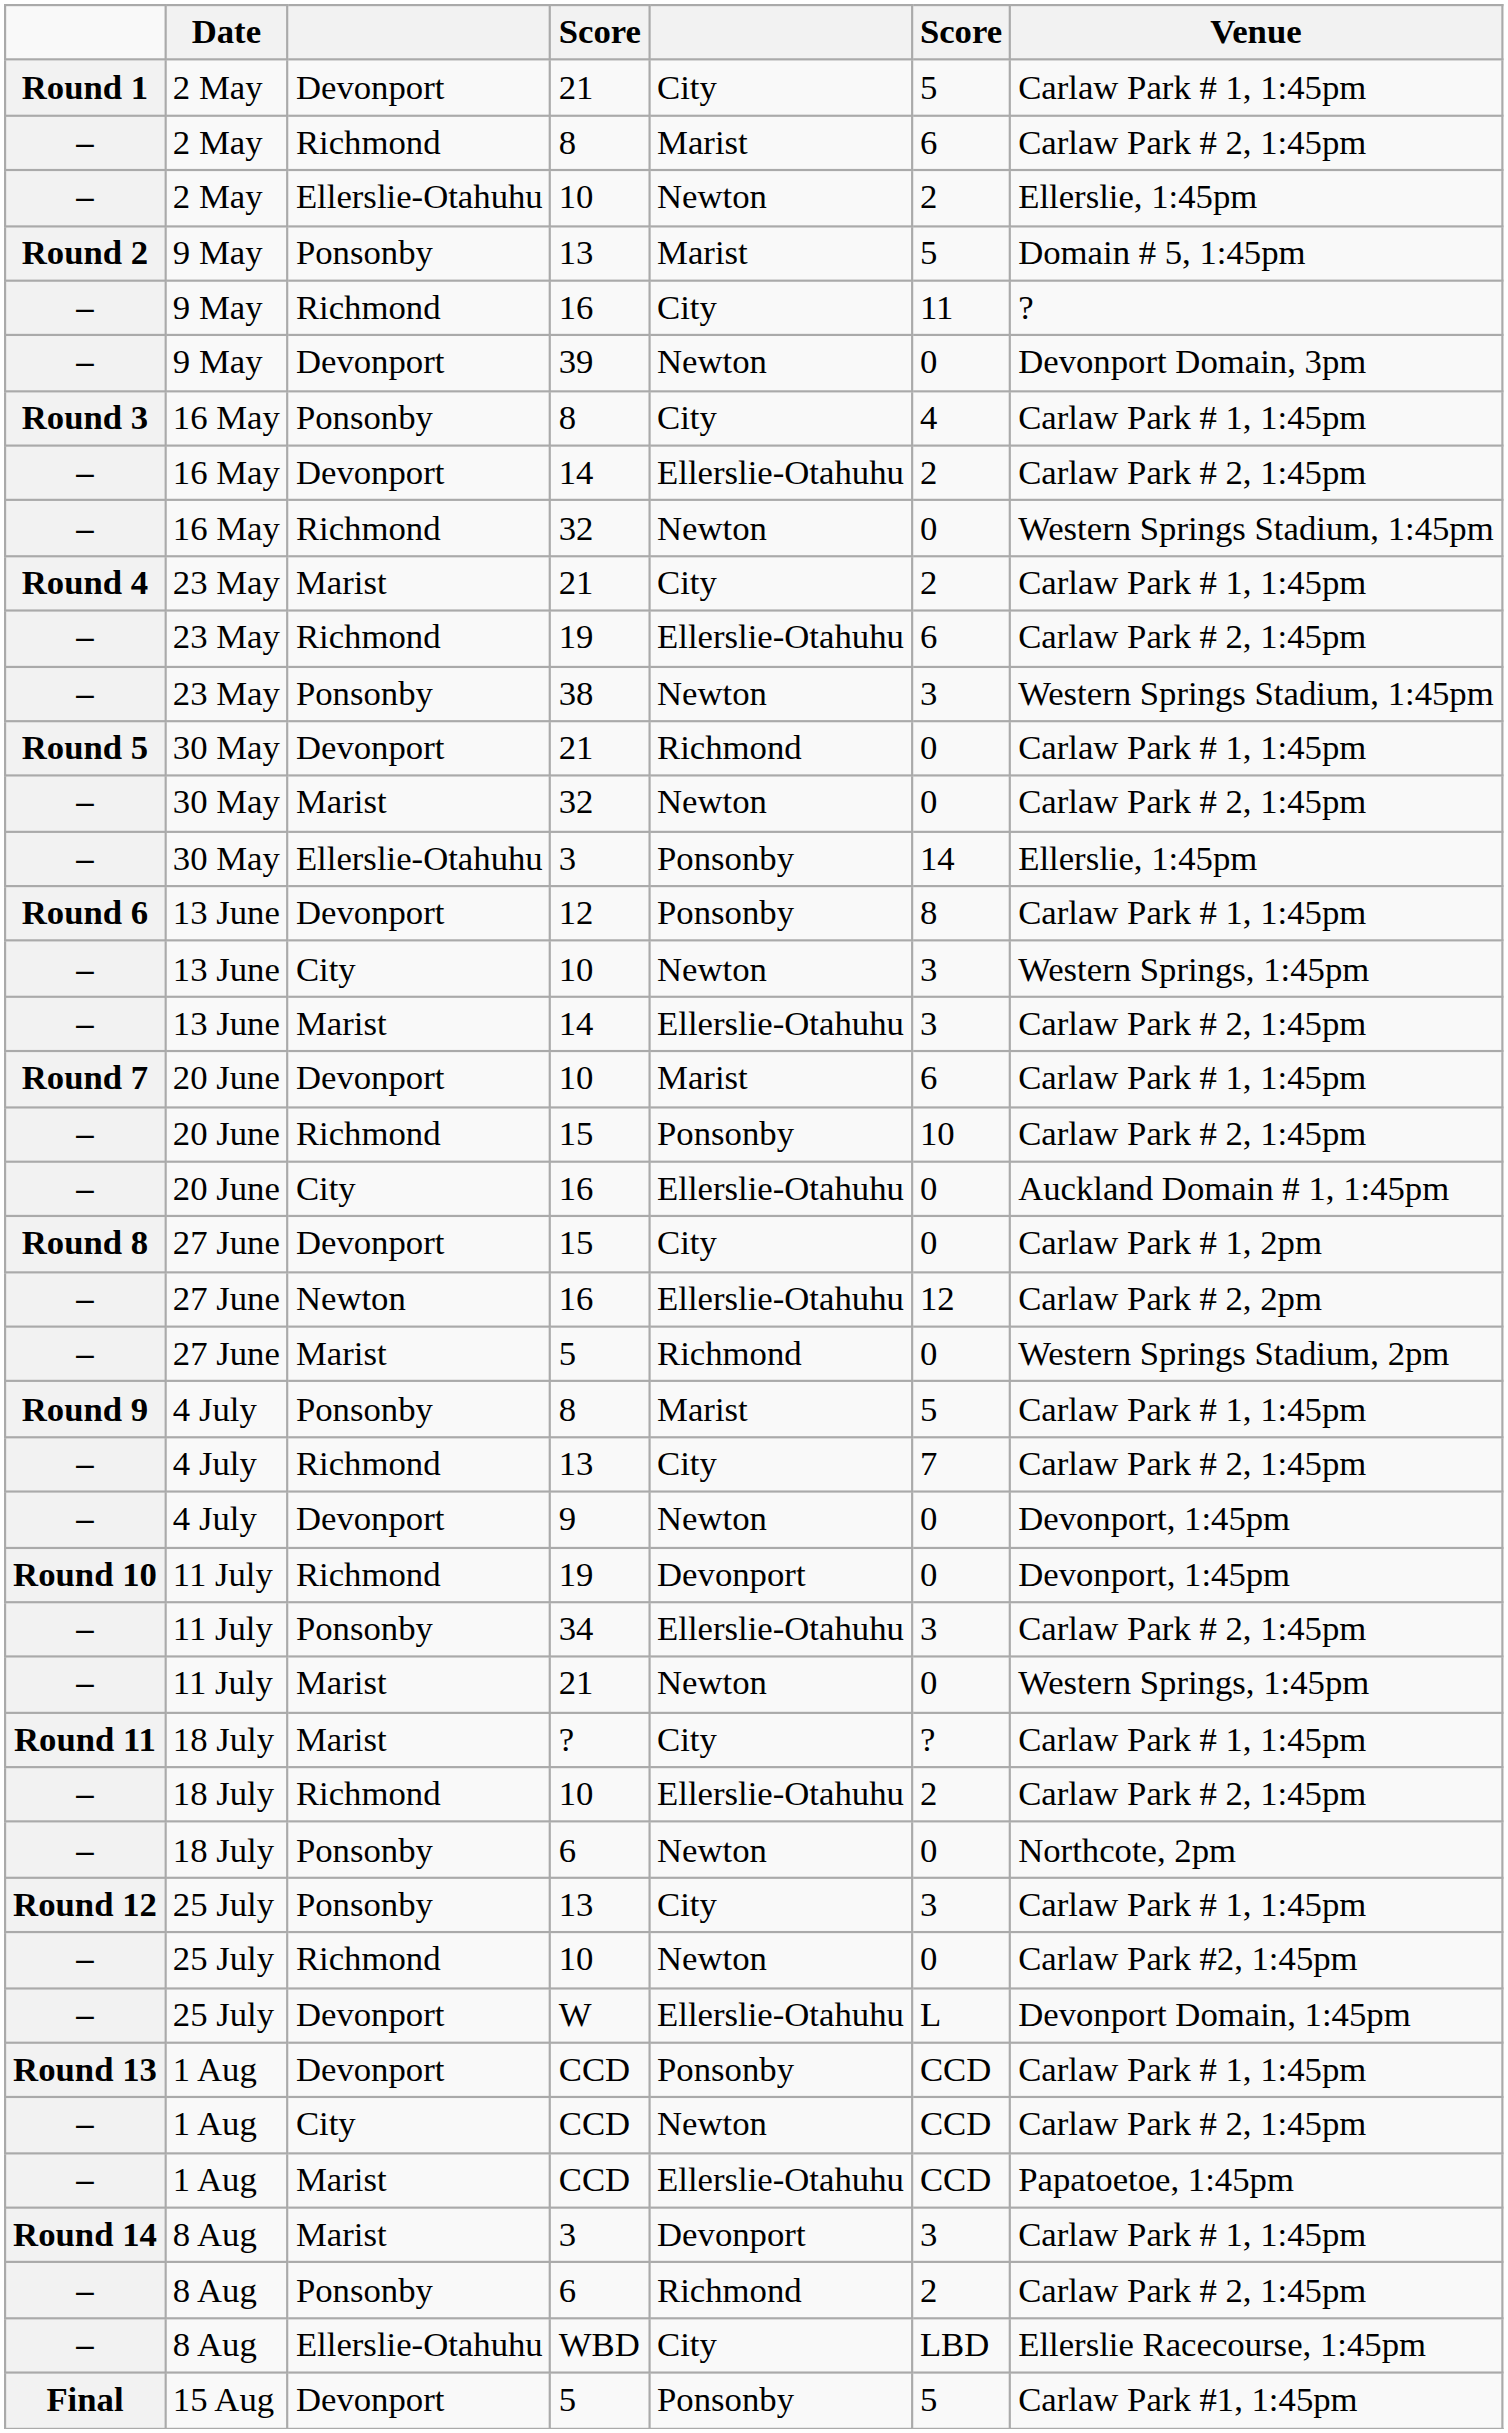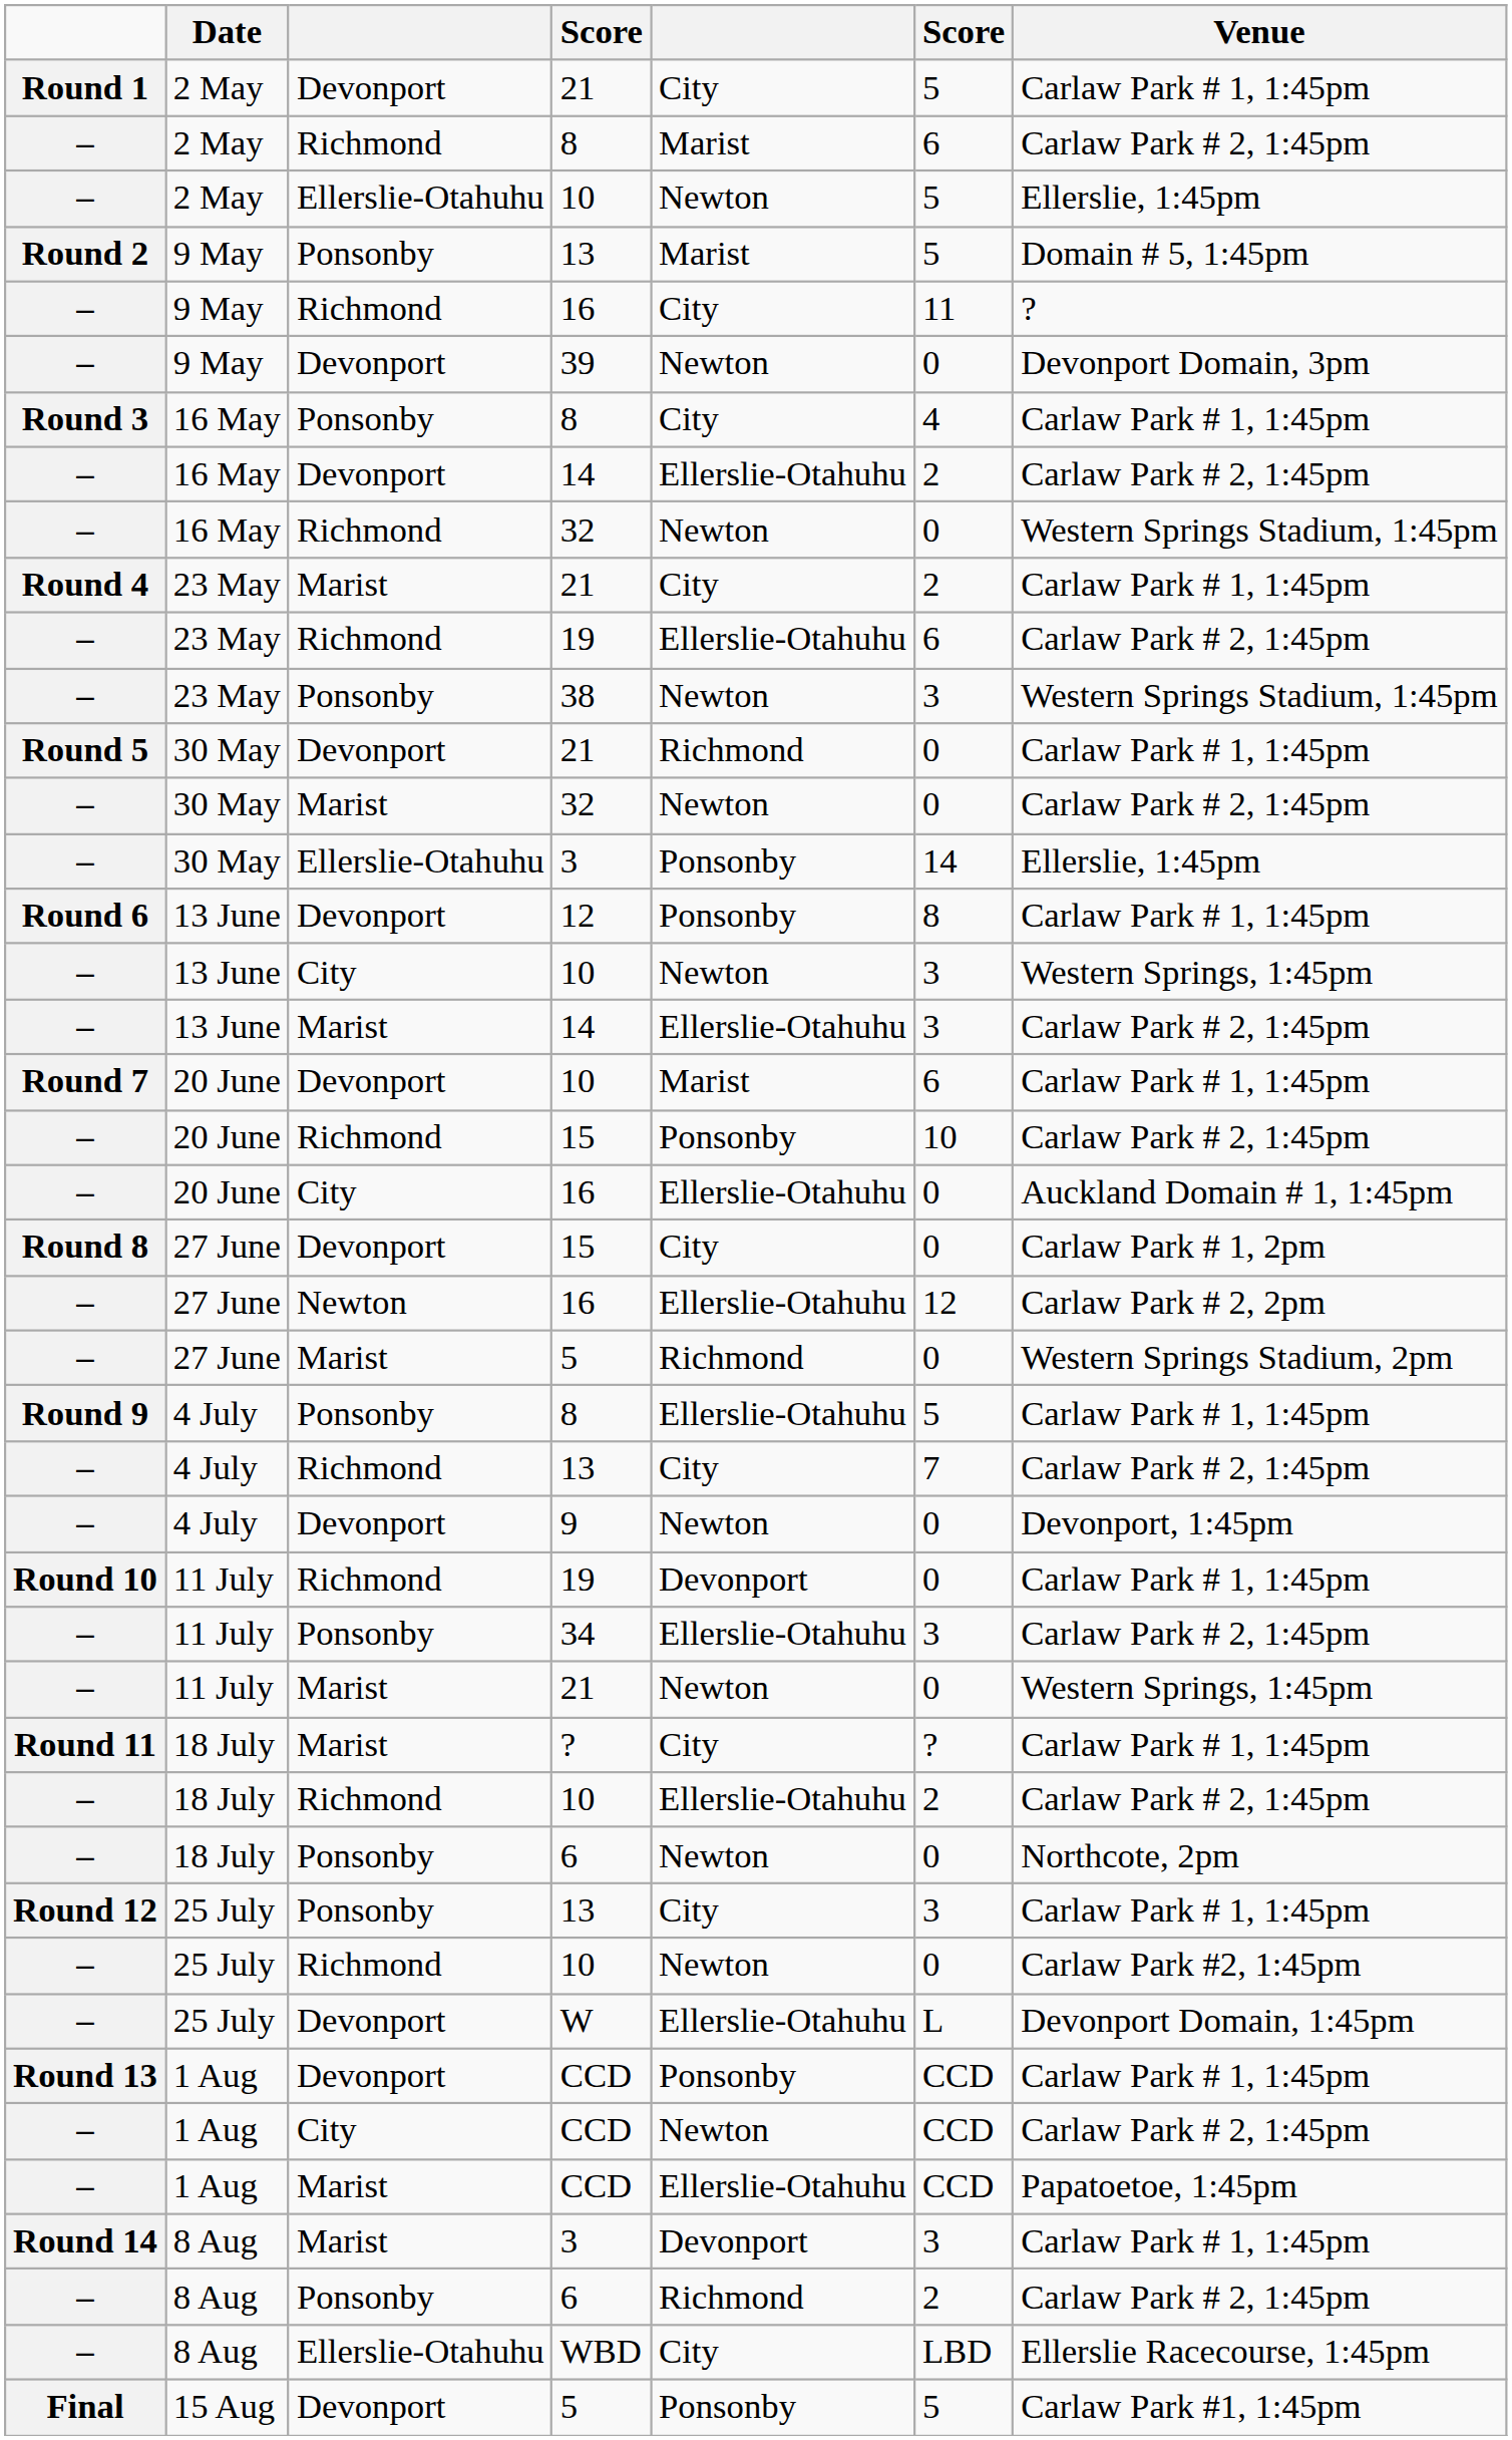 <table class="wikitable mw-collapsible">
 <tr>
 <td></td>
 <th scope="col">Date</th>
 <th scope="col"></th>
 <th scope="col">Score</th>
 <th scope="col"></th>
 <th scope="col">Score</th>
 <th scope="col">Venue</th>
 </tr>
 <tr>
 <th scope="row">Round 1</th>
 <td>2 May</td>
 <td>Devonport</td>
 <td>21</td>
 <td>City</td>
 <td>5</td>
 <td>Carlaw Park # 1, 1:45pm</td>
 </tr>
 <tr>
 <th scope="row">–</th>
 <td>2 May</td>
 <td>Richmond</td>
 <td>8</td>
 <td>Marist</td>
 <td>6</td>
 <td>Carlaw Park # 2, 1:45pm</td>
 </tr>
 <tr>
 <th scope="row">–</th>
 <td>2 May</td>
 <td>Ellerslie-Otahuhu</td>
 <td>10</td>
 <td>Newton</td>
-<td>2</td>
+<td>5</td>
 <td>Ellerslie, 1:45pm</td>
 </tr>
 <tr>
 <th scope="row">Round 2</th>
 <td>9 May</td>
 <td>Ponsonby</td>
 <td>13</td>
 <td>Marist</td>
 <td>5</td>
 <td>Domain # 5, 1:45pm</td>
 </tr>
 <tr>
 <th scope="row">–</th>
 <td>9 May</td>
 <td>Richmond</td>
 <td>16</td>
 <td>City</td>
 <td>11</td>
 <td>?</td>
 </tr>
 <tr>
 <th scope="row">–</th>
 <td>9 May</td>
 <td>Devonport</td>
 <td>39</td>
 <td>Newton</td>
 <td>0</td>
 <td>Devonport Domain, 3pm</td>
 </tr>
 <tr>
 <th scope="row">Round 3</th>
 <td>16 May</td>
 <td>Ponsonby</td>
 <td>8</td>
 <td>City</td>
 <td>4</td>
 <td>Carlaw Park # 1, 1:45pm</td>
 </tr>
 <tr>
 <th scope="row">–</th>
 <td>16 May</td>
 <td>Devonport</td>
 <td>14</td>
 <td>Ellerslie-Otahuhu</td>
 <td>2</td>
 <td>Carlaw Park # 2, 1:45pm</td>
 </tr>
 <tr>
 <th scope="row">–</th>
 <td>16 May</td>
 <td>Richmond</td>
 <td>32</td>
 <td>Newton</td>
 <td>0</td>
 <td>Western Springs Stadium, 1:45pm</td>
 </tr>
 <tr>
 <th scope="row">Round 4</th>
 <td>23 May</td>
 <td>Marist</td>
 <td>21</td>
 <td>City</td>
 <td>2</td>
 <td>Carlaw Park # 1, 1:45pm</td>
 </tr>
 <tr>
 <th scope="row">–</th>
 <td>23 May</td>
 <td>Richmond</td>
 <td>19</td>
 <td>Ellerslie-Otahuhu</td>
 <td>6</td>
 <td>Carlaw Park # 2, 1:45pm</td>
 </tr>
 <tr>
 <th scope="row">–</th>
 <td>23 May</td>
 <td>Ponsonby</td>
 <td>38</td>
 <td>Newton</td>
 <td>3</td>
 <td>Western Springs Stadium, 1:45pm</td>
 </tr>
 <tr>
 <th scope="row">Round 5</th>
 <td>30 May</td>
 <td>Devonport</td>
 <td>21</td>
 <td>Richmond</td>
 <td>0</td>
 <td>Carlaw Park # 1, 1:45pm</td>
 </tr>
 <tr>
 <th scope="row">–</th>
 <td>30 May</td>
 <td>Marist</td>
 <td>32</td>
 <td>Newton</td>
 <td>0</td>
 <td>Carlaw Park # 2, 1:45pm</td>
 </tr>
 <tr>
 <th scope="row">–</th>
 <td>30 May</td>
 <td>Ellerslie-Otahuhu</td>
 <td>3</td>
 <td>Ponsonby</td>
 <td>14</td>
 <td>Ellerslie, 1:45pm</td>
 </tr>
 <tr>
 <th scope="row">Round 6</th>
 <td>13 June</td>
 <td>Devonport</td>
 <td>12</td>
 <td>Ponsonby</td>
 <td>8</td>
 <td>Carlaw Park # 1, 1:45pm</td>
 </tr>
 <tr>
 <th scope="row">–</th>
 <td>13 June</td>
 <td>City</td>
 <td>10</td>
 <td>Newton</td>
 <td>3</td>
 <td>Western Springs, 1:45pm</td>
 </tr>
 <tr>
 <th scope="row">–</th>
 <td>13 June</td>
 <td>Marist</td>
 <td>14</td>
 <td>Ellerslie-Otahuhu</td>
 <td>3</td>
 <td>Carlaw Park # 2, 1:45pm</td>
 </tr>
 <tr>
 <th scope="row">Round 7</th>
 <td>20 June</td>
 <td>Devonport</td>
 <td>10</td>
 <td>Marist</td>
 <td>6</td>
 <td>Carlaw Park # 1, 1:45pm</td>
 </tr>
 <tr>
 <th scope="row">–</th>
 <td>20 June</td>
 <td>Richmond</td>
 <td>15</td>
 <td>Ponsonby</td>
 <td>10</td>
 <td>Carlaw Park # 2, 1:45pm</td>
 </tr>
 <tr>
 <th scope="row">–</th>
 <td>20 June</td>
 <td>City</td>
 <td>16</td>
 <td>Ellerslie-Otahuhu</td>
 <td>0</td>
 <td>Auckland Domain # 1, 1:45pm</td>
 </tr>
 <tr>
 <th scope="row">Round 8</th>
 <td>27 June</td>
 <td>Devonport</td>
 <td>15</td>
 <td>City</td>
 <td>0</td>
 <td>Carlaw Park # 1, 2pm</td>
 </tr>
 <tr>
 <th scope="row">–</th>
 <td>27 June</td>
 <td>Newton</td>
 <td>16</td>
 <td>Ellerslie-Otahuhu</td>
 <td>12</td>
 <td>Carlaw Park # 2, 2pm</td>
 </tr>
 <tr>
 <th scope="row">–</th>
 <td>27 June</td>
 <td>Marist</td>
 <td>5</td>
 <td>Richmond</td>
 <td>0</td>
 <td>Western Springs Stadium, 2pm</td>
 </tr>
 <tr>
 <th scope="row">Round 9</th>
 <td>4 July</td>
 <td>Ponsonby</td>
 <td>8</td>
-<td>Marist</td>
+<td>Ellerslie-Otahuhu</td>
 <td>5</td>
 <td>Carlaw Park # 1, 1:45pm</td>
 </tr>
 <tr>
 <th scope="row">–</th>
 <td>4 July</td>
 <td>Richmond</td>
 <td>13</td>
 <td>City</td>
 <td>7</td>
 <td>Carlaw Park # 2, 1:45pm</td>
 </tr>
 <tr>
 <th scope="row">–</th>
 <td>4 July</td>
 <td>Devonport</td>
 <td>9</td>
 <td>Newton</td>
 <td>0</td>
 <td>Devonport, 1:45pm</td>
 </tr>
 <tr>
 <th scope="row">Round 10</th>
 <td>11 July</td>
 <td>Richmond</td>
 <td>19</td>
 <td>Devonport</td>
 <td>0</td>
-<td>Devonport, 1:45pm</td>
+<td>Carlaw Park # 1, 1:45pm</td>
 </tr>
 <tr>
 <th scope="row">–</th>
 <td>11 July</td>
 <td>Ponsonby</td>
 <td>34</td>
 <td>Ellerslie-Otahuhu</td>
 <td>3</td>
 <td>Carlaw Park # 2, 1:45pm</td>
 </tr>
 <tr>
 <th scope="row">–</th>
 <td>11 July</td>
 <td>Marist</td>
 <td>21</td>
 <td>Newton</td>
 <td>0</td>
 <td>Western Springs, 1:45pm</td>
 </tr>
 <tr>
 <th scope="row">Round 11</th>
 <td>18 July</td>
 <td>Marist</td>
 <td>?</td>
 <td>City</td>
 <td>?</td>
 <td>Carlaw Park # 1, 1:45pm</td>
 </tr>
 <tr>
 <th scope="row">–</th>
 <td>18 July</td>
 <td>Richmond</td>
 <td>10</td>
 <td>Ellerslie-Otahuhu</td>
 <td>2</td>
 <td>Carlaw Park # 2, 1:45pm</td>
 </tr>
 <tr>
 <th scope="row">–</th>
 <td>18 July</td>
 <td>Ponsonby</td>
 <td>6</td>
 <td>Newton</td>
 <td>0</td>
 <td>Northcote, 2pm</td>
 </tr>
 <tr>
 <th scope="row">Round 12</th>
 <td>25 July</td>
 <td>Ponsonby</td>
 <td>13</td>
 <td>City</td>
 <td>3</td>
 <td>Carlaw Park # 1, 1:45pm</td>
 </tr>
 <tr>
 <th scope="row">–</th>
 <td>25 July</td>
 <td>Richmond</td>
 <td>10</td>
 <td>Newton</td>
 <td>0</td>
 <td>Carlaw Park #2, 1:45pm</td>
 </tr>
 <tr>
 <th scope="row">–</th>
 <td>25 July</td>
 <td>Devonport</td>
 <td>W</td>
 <td>Ellerslie-Otahuhu</td>
 <td>L</td>
 <td>Devonport Domain, 1:45pm</td>
 </tr>
 <tr>
 <th scope="row">Round 13</th>
 <td>1 Aug</td>
 <td>Devonport</td>
 <td>CCD</td>
 <td>Ponsonby</td>
 <td>CCD</td>
 <td>Carlaw Park # 1, 1:45pm</td>
 </tr>
 <tr>
 <th scope="row">–</th>
 <td>1 Aug</td>
 <td>City</td>
 <td>CCD</td>
 <td>Newton</td>
 <td>CCD</td>
 <td>Carlaw Park # 2, 1:45pm</td>
 </tr>
 <tr>
 <th scope="row">–</th>
 <td>1 Aug</td>
 <td>Marist</td>
 <td>CCD</td>
 <td>Ellerslie-Otahuhu</td>
 <td>CCD</td>
 <td>Papatoetoe, 1:45pm</td>
 </tr>
 <tr>
 <th scope="row">Round 14</th>
 <td>8 Aug</td>
 <td>Marist</td>
 <td>3</td>
 <td>Devonport</td>
 <td>3</td>
 <td>Carlaw Park # 1, 1:45pm</td>
 </tr>
 <tr>
 <th scope="row">–</th>
 <td>8 Aug</td>
 <td>Ponsonby</td>
 <td>6</td>
 <td>Richmond</td>
 <td>2</td>
 <td>Carlaw Park # 2, 1:45pm</td>
 </tr>
 <tr>
 <th scope="row">–</th>
 <td>8 Aug</td>
 <td>Ellerslie-Otahuhu</td>
 <td>WBD</td>
 <td>City</td>
 <td>LBD</td>
 <td>Ellerslie Racecourse, 1:45pm</td>
 </tr>
 <tr>
 <th scope="row">Final</th>
 <td>15 Aug</td>
 <td>Devonport</td>
 <td>5</td>
 <td>Ponsonby</td>
 <td>5</td>
 <td>Carlaw Park #1, 1:45pm</td>
 </tr>
 <tr>
 </tr>
 </table>
